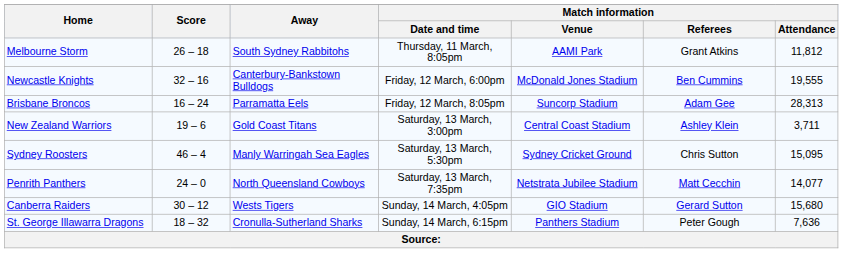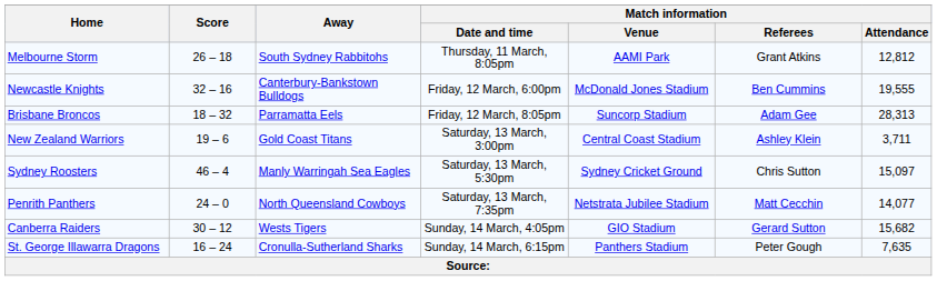 <table class="wikitable" style="border-collapse:collapse; text-align:center; width:100%;">
 <tr style="background:#c1d8ff;">
 </tr>
 <tr style="background:#c1d8ff;">
 <th rowspan="2" style="width:19%;">Home</th>
 <th rowspan="2" style="width:10%;">Score</th>
 <th rowspan="2" style="width:19%;">Away</th>
 <th colspan="6">Match information</th>
 </tr>
 <tr style="background:#efefef;">
 <th width=17%>Date and time</th>
 <th width=17%>Venue</th>
 <th width=17%>Referees</th>
 <th width=5%>Attendance</th>
 </tr>
 <tr style="text-align:center; background:#f5faff;">
 <td align="left"> <a href='#'>Melbourne Storm</a></td>
 <td>26 – 18</td>
 <td align="left"> <a href='#'>South Sydney Rabbitohs</a></td>
 <td>Thursday, 11 March, 8:05pm</td>
 <td><a href='#'>AAMI Park</a></td>
 <td>Grant Atkins</td>
-<td>11,812</td>
+<td>12,812</td>
 </tr>
 <tr style="text-align:center; background:#f5faff;">
 <td align="left"> <a href='#'>Newcastle Knights</a></td>
 <td>32 – 16</td>
 <td align="left"> <a href='#'>Canterbury-Bankstown Bulldogs</a></td>
 <td>Friday, 12 March, 6:00pm</td>
 <td><a href='#'>McDonald Jones Stadium</a></td>
 <td><a href='#'>Ben Cummins</a></td>
 <td>19,555</td>
 </tr>
 <tr style="text-align:center; background:#f5faff;">
 <td align="left"> <a href='#'>Brisbane Broncos</a></td>
-<td>16 – 24</td>
+<td>18 – 32</td>
 <td align="left"> <a href='#'>Parramatta Eels</a></td>
 <td>Friday, 12 March, 8:05pm</td>
 <td><a href='#'>Suncorp Stadium</a></td>
 <td><a href='#'>Adam Gee</a></td>
 <td>28,313</td>
 </tr>
 <tr style="text-align:center; background:#f5faff;">
 <td align="left"> <a href='#'>New Zealand Warriors</a></td>
 <td>19 – 6</td>
 <td align="left"> <a href='#'>Gold Coast Titans</a></td>
 <td>Saturday, 13 March, 3:00pm</td>
 <td><a href='#'>Central Coast Stadium</a></td>
 <td><a href='#'>Ashley Klein</a></td>
 <td>3,711</td>
 </tr>
 <tr style="text-align:center; background:#f5faff;">
 <td align="left"> <a href='#'>Sydney Roosters</a></td>
 <td>46 – 4</td>
 <td align="left"> <a href='#'>Manly Warringah Sea Eagles</a></td>
 <td>Saturday, 13 March, 5:30pm</td>
 <td><a href='#'>Sydney Cricket Ground</a></td>
 <td>Chris Sutton</td>
-<td>15,095</td>
+<td>15,097</td>
 </tr>
 <tr style="text-align:center; background:#f5faff;">
 <td align="left"> <a href='#'>Penrith Panthers</a></td>
 <td>24 – 0</td>
 <td align="left"> <a href='#'>North Queensland Cowboys</a></td>
 <td>Saturday, 13 March, 7:35pm</td>
 <td><a href='#'>Netstrata Jubilee Stadium</a></td>
 <td><a href='#'>Matt Cecchin</a></td>
 <td>14,077</td>
 </tr>
 <tr style="text-align:center; background:#f5faff;">
 <td align="left"> <a href='#'>Canberra Raiders</a></td>
 <td>30 – 12</td>
 <td align="left"> <a href='#'>Wests Tigers</a></td>
 <td>Sunday, 14 March, 4:05pm</td>
 <td><a href='#'>GIO Stadium</a></td>
 <td><a href='#'>Gerard Sutton</a></td>
-<td>15,680</td>
+<td>15,682</td>
 </tr>
 <tr style="text-align:center; background:#f5faff;">
 <td align="left"> <a href='#'>St. George Illawarra Dragons</a></td>
-<td>18 – 32</td>
+<td>16 – 24</td>
 <td align="left"> <a href='#'>Cronulla-Sutherland Sharks</a></td>
 <td>Sunday, 14 March, 6:15pm</td>
 <td><a href='#'>Panthers Stadium</a></td>
 <td>Peter Gough</td>
-<td>7,636</td>
+<td>7,635</td>
 </tr>
 <tr>
 <th colspan="7">Source:</th>
 </tr>
 </table>
